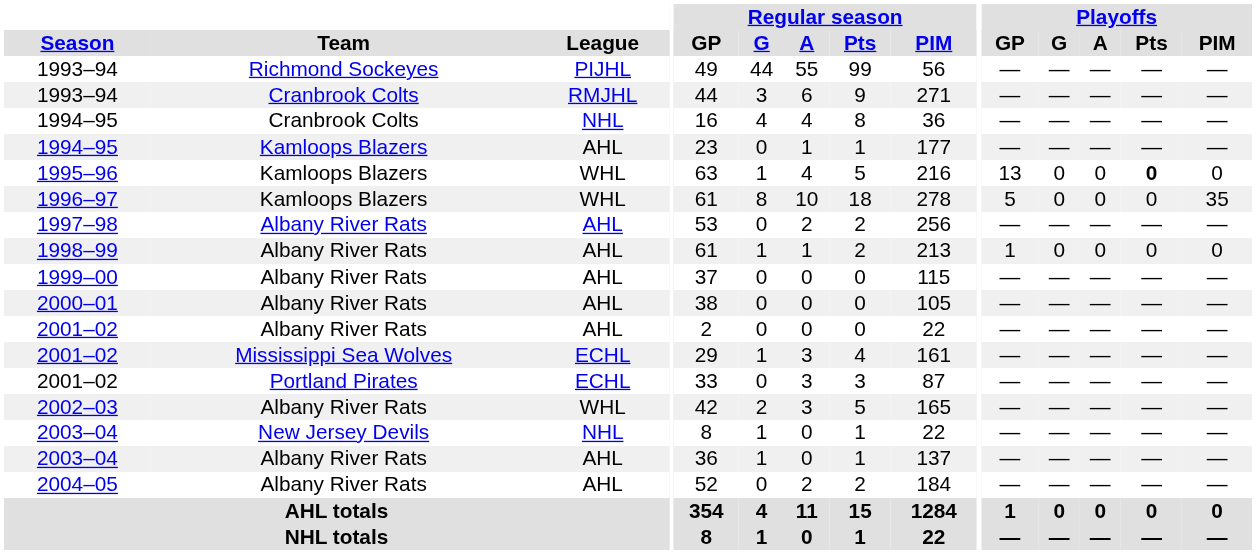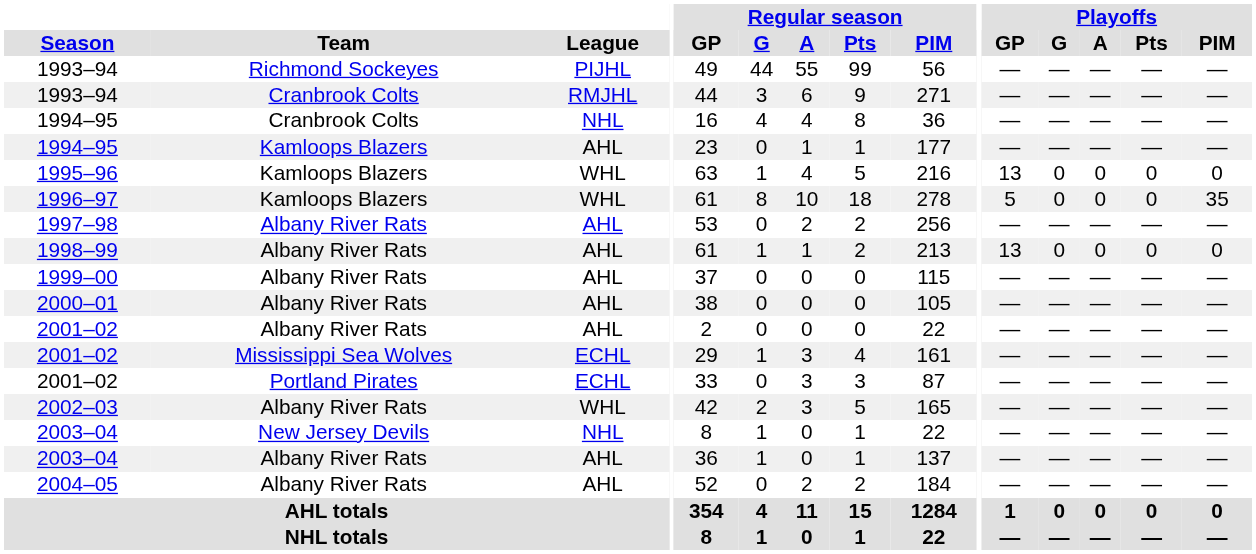 <table border="0" cellpadding="1" cellspacing="0" style="text-align:center; width:60em">
 <tr bgcolor="#e0e0e0">
 <th colspan="3" bgcolor="#ffffff"></th>
 <th rowspan="100" bgcolor="#ffffff"></th>
 <th colspan="5"><a href='#'>Regular season</a></th>
 <th rowspan="100" bgcolor="#ffffff"></th>
 <th colspan="5"><a href='#'>Playoffs</a></th>
 </tr>
 <tr bgcolor="#e0e0e0">
 <th><a href='#'>Season</a></th>
 <th>Team</th>
 <th>League</th>
 <th>GP</th>
 <th><a href='#'>G</a></th>
 <th><a href='#'>A</a></th>
 <th><a href='#'>Pts</a></th>
 <th><a href='#'>PIM</a></th>
 <th>GP</th>
 <th>G</th>
 <th>A</th>
 <th>Pts</th>
 <th>PIM</th>
 </tr>
 <tr>
 <td>1993–94</td>
 <td><a href='#'>Richmond Sockeyes</a></td>
 <td><a href='#'>PIJHL</a></td>
 <td>49</td>
 <td>44</td>
 <td>55</td>
 <td>99</td>
 <td>56</td>
 <td>—</td>
 <td>—</td>
 <td>—</td>
 <td>—</td>
 <td>—</td>
 </tr>
 <tr bgcolor="#f0f0f0">
 <td>1993–94</td>
 <td><a href='#'>Cranbrook Colts</a></td>
 <td><a href='#'>RMJHL</a></td>
 <td>44</td>
 <td>3</td>
 <td>6</td>
 <td>9</td>
 <td>271</td>
 <td>—</td>
 <td>—</td>
 <td>—</td>
 <td>—</td>
 <td>—</td>
 </tr>
 <tr>
 <td>1994–95</td>
 <td>Cranbrook Colts</td>
 <td><a href='#'>NHL</a></td>
 <td>16</td>
 <td>4</td>
 <td>4</td>
 <td>8</td>
 <td>36</td>
 <td>—</td>
 <td>—</td>
 <td>—</td>
 <td>—</td>
 <td>—</td>
 </tr>
 <tr bgcolor="#f0f0f0">
 <td><a href='#'>1994–95</a></td>
 <td><a href='#'>Kamloops Blazers</a></td>
 <td>AHL</td>
 <td>23</td>
 <td>0</td>
 <td>1</td>
 <td>1</td>
 <td>177</td>
 <td>—</td>
 <td>—</td>
 <td>—</td>
 <td>—</td>
 <td>—</td>
 </tr>
 <tr>
 <td><a href='#'>1995–96</a></td>
 <td>Kamloops Blazers</td>
 <td>WHL</td>
 <td>63</td>
 <td>1</td>
 <td>4</td>
 <td>5</td>
 <td>216</td>
 <td>13</td>
 <td>0</td>
 <td>0</td>
-<td><strong>0</strong></td>
+<td>0</td>
 <td>0</td>
 </tr>
 <tr bgcolor="#f0f0f0">
 <td><a href='#'>1996–97</a></td>
 <td>Kamloops Blazers</td>
 <td>WHL</td>
 <td>61</td>
 <td>8</td>
 <td>10</td>
 <td>18</td>
 <td>278</td>
 <td>5</td>
 <td>0</td>
 <td>0</td>
 <td>0</td>
 <td>35</td>
 </tr>
 <tr>
 <td><a href='#'>1997–98</a></td>
 <td><a href='#'>Albany River Rats</a></td>
 <td><a href='#'>AHL</a></td>
 <td>53</td>
 <td>0</td>
 <td>2</td>
 <td>2</td>
 <td>256</td>
 <td>—</td>
 <td>—</td>
 <td>—</td>
 <td>—</td>
 <td>—</td>
 </tr>
 <tr bgcolor="#f0f0f0">
 <td><a href='#'>1998–99</a></td>
 <td>Albany River Rats</td>
 <td>AHL</td>
 <td>61</td>
 <td>1</td>
 <td>1</td>
 <td>2</td>
 <td>213</td>
-<td>1</td>
+<td>13</td>
 <td>0</td>
 <td>0</td>
 <td>0</td>
 <td>0</td>
 </tr>
 <tr>
 <td><a href='#'>1999–00</a></td>
 <td>Albany River Rats</td>
 <td>AHL</td>
 <td>37</td>
 <td>0</td>
 <td>0</td>
 <td>0</td>
 <td>115</td>
 <td>—</td>
 <td>—</td>
 <td>—</td>
 <td>—</td>
 <td>—</td>
 </tr>
 <tr bgcolor="#f0f0f0">
 <td><a href='#'>2000–01</a></td>
 <td>Albany River Rats</td>
 <td>AHL</td>
 <td>38</td>
 <td>0</td>
 <td>0</td>
 <td>0</td>
 <td>105</td>
 <td>—</td>
 <td>—</td>
 <td>—</td>
 <td>—</td>
 <td>—</td>
 </tr>
 <tr>
 <td><a href='#'>2001–02</a></td>
 <td>Albany River Rats</td>
 <td>AHL</td>
 <td>2</td>
 <td>0</td>
 <td>0</td>
 <td>0</td>
 <td>22</td>
 <td>—</td>
 <td>—</td>
 <td>—</td>
 <td>—</td>
 <td>—</td>
 </tr>
 <tr bgcolor="#f0f0f0">
 <td><a href='#'>2001–02</a></td>
 <td><a href='#'>Mississippi Sea Wolves</a></td>
 <td><a href='#'>ECHL</a></td>
 <td>29</td>
 <td>1</td>
 <td>3</td>
 <td>4</td>
 <td>161</td>
 <td>—</td>
 <td>—</td>
 <td>—</td>
 <td>—</td>
 <td>—</td>
 </tr>
 <tr>
 <td>2001–02</td>
 <td><a href='#'>Portland Pirates</a></td>
 <td><a href='#'>ECHL</a></td>
 <td>33</td>
 <td>0</td>
 <td>3</td>
 <td>3</td>
 <td>87</td>
 <td>—</td>
 <td>—</td>
 <td>—</td>
 <td>—</td>
 <td>—</td>
 </tr>
 <tr bgcolor="#f0f0f0">
 <td><a href='#'>2002–03</a></td>
 <td>Albany River Rats</td>
 <td>WHL</td>
 <td>42</td>
 <td>2</td>
 <td>3</td>
 <td>5</td>
 <td>165</td>
 <td>—</td>
 <td>—</td>
 <td>—</td>
 <td>—</td>
 <td>—</td>
 </tr>
 <tr>
 <td><a href='#'>2003–04</a></td>
 <td><a href='#'>New Jersey Devils</a></td>
 <td><a href='#'>NHL</a></td>
 <td>8</td>
 <td>1</td>
 <td>0</td>
 <td>1</td>
 <td>22</td>
 <td>—</td>
 <td>—</td>
 <td>—</td>
 <td>—</td>
 <td>—</td>
 </tr>
 <tr bgcolor="#f0f0f0">
 <td><a href='#'>2003–04</a></td>
 <td>Albany River Rats</td>
 <td>AHL</td>
 <td>36</td>
 <td>1</td>
 <td>0</td>
 <td>1</td>
 <td>137</td>
 <td>—</td>
 <td>—</td>
 <td>—</td>
 <td>—</td>
 <td>—</td>
 </tr>
 <tr>
 <td><a href='#'>2004–05</a></td>
 <td>Albany River Rats</td>
 <td>AHL</td>
 <td>52</td>
 <td>0</td>
 <td>2</td>
 <td>2</td>
 <td>184</td>
 <td>—</td>
 <td>—</td>
 <td>—</td>
 <td>—</td>
 <td>—</td>
 </tr>
 <tr bgcolor="#e0e0e0">
 <th colspan="3">AHL totals</th>
 <th>354</th>
 <th>4</th>
 <th>11</th>
 <th>15</th>
 <th>1284</th>
 <th>1</th>
 <th>0</th>
 <th>0</th>
 <th>0</th>
 <th>0</th>
 </tr>
 <tr bgcolor="#e0e0e0">
 <th colspan="3">NHL totals</th>
 <th>8</th>
 <th>1</th>
 <th>0</th>
 <th>1</th>
 <th>22</th>
 <th>—</th>
 <th>—</th>
 <th>—</th>
 <th>—</th>
 <th>—</th>
 </tr>
 </table>
